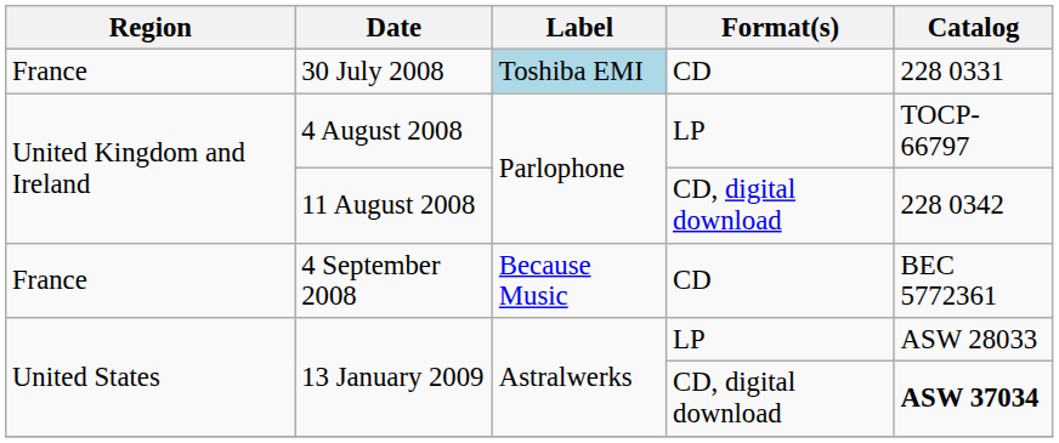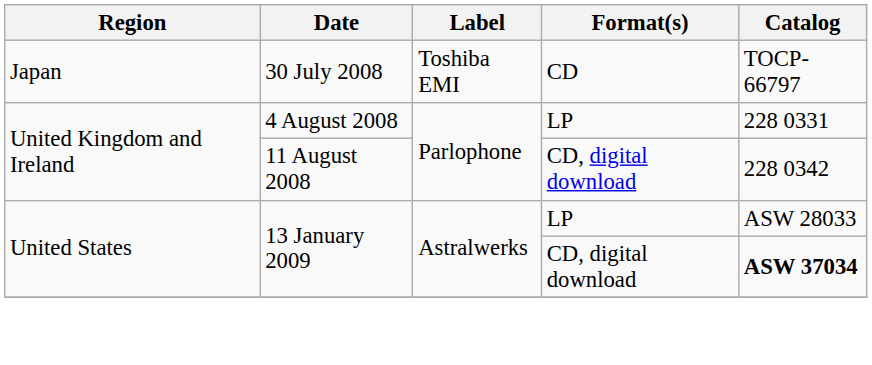 <table class="wikitable">
 <tr>
 <th>Region</th>
 <th>Date</th>
 <th>Label</th>
 <th>Format(s)</th>
 <th>Catalog</th>
 </tr>
 <tr>
-<td>France</td>
+<td>Japan</td>
 <td>30 July 2008</td>
-<td style="background: lightblue;">Toshiba EMI</td>
+<td>Toshiba EMI</td>
 <td>CD</td>
-<td>228 0331</td>
+<td>TOCP-66797</td>
 </tr>
 <tr>
 <td rowspan="2">United Kingdom and Ireland</td>
 <td>4 August 2008</td>
 <td rowspan="2">Parlophone</td>
 <td>LP</td>
-<td>TOCP-66797</td>
+<td>228 0331</td>
 </tr>
 <tr>
 <td>11 August 2008</td>
 <td>CD, <a href='#'>digital download</a></td>
 <td>228 0342</td>
-</tr>
-<tr>
-<td>France</td>
-<td>4 September 2008</td>
-<td><a href='#'>Because Music</a></td>
-<td>CD</td>
-<td>BEC 5772361</td>
 </tr>
 <tr>
 <td rowspan="2">United States</td>
 <td rowspan="2">13 January 2009</td>
 <td rowspan="2">Astralwerks</td>
 <td>LP</td>
 <td>ASW 28033</td>
 </tr>
 <tr>
 <td>CD, digital download</td>
 <td><strong>ASW 37034</strong></td>
 </tr>
 <tr>
 </tr>
 </table>
